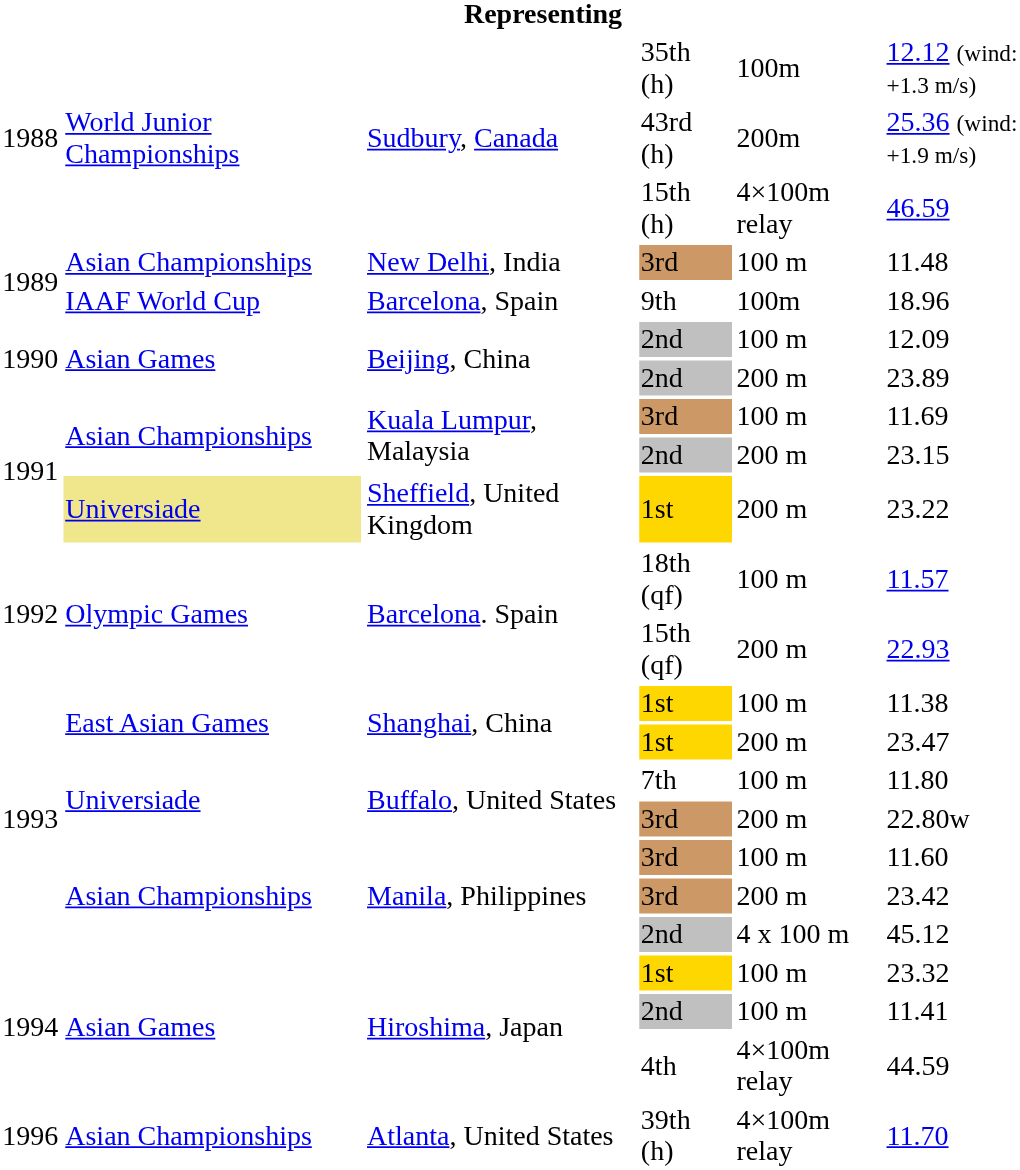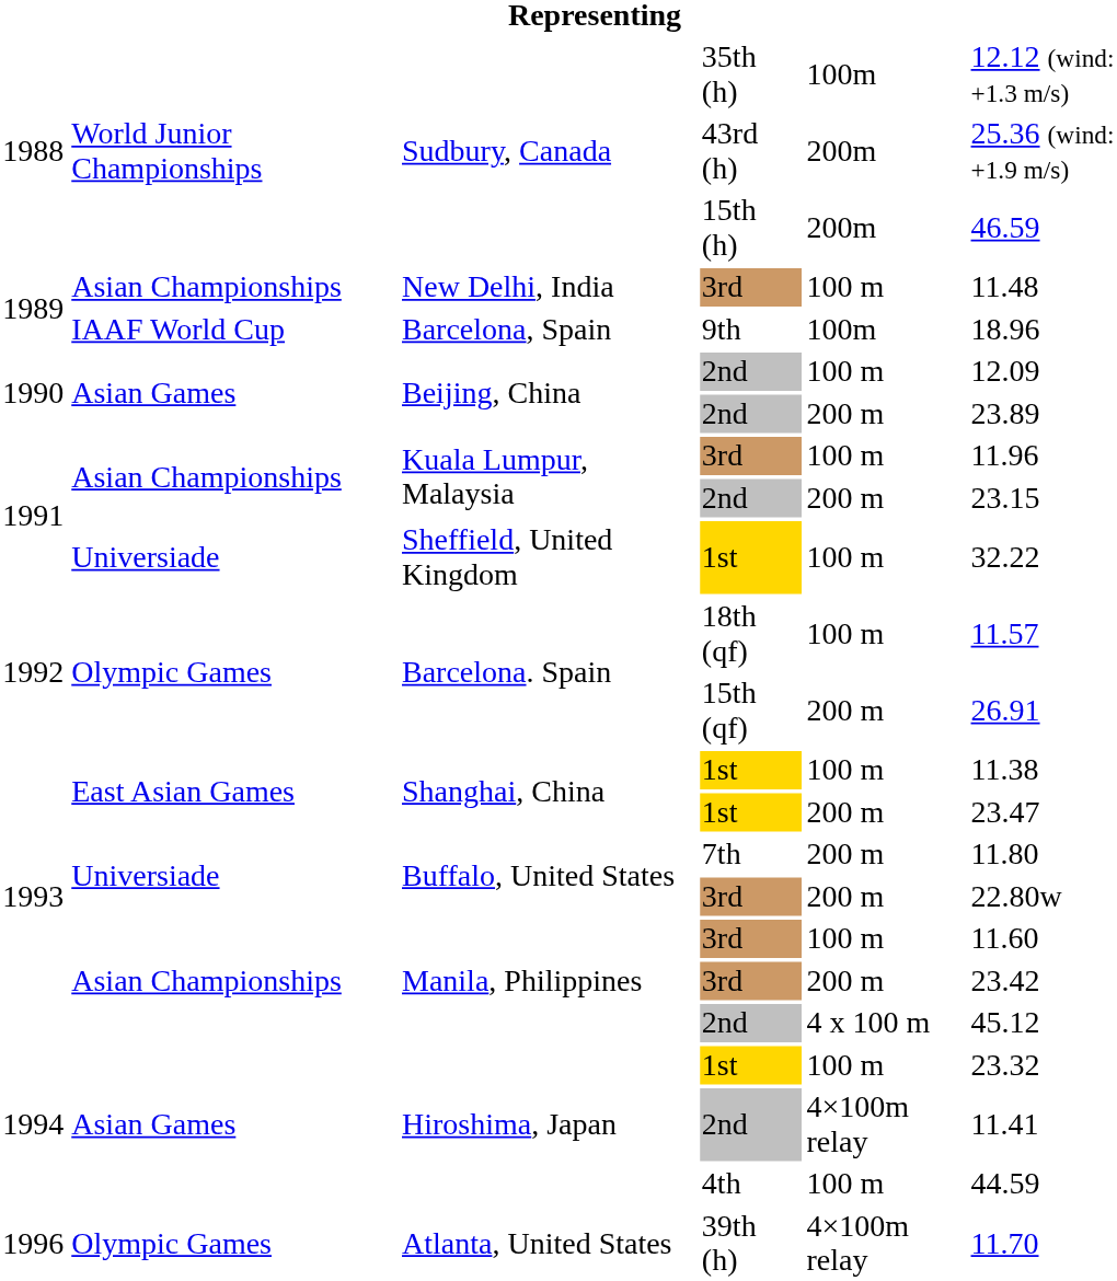 <table>
 <tr>
 <th colspan="6">Representing </th>
 </tr>
 <tr>
 <td rowspan=3>1988</td>
 <td rowspan=3><a href='#'>World Junior Championships</a></td>
 <td rowspan=3><a href='#'>Sudbury</a>, <a href='#'>Canada</a></td>
 <td>35th (h)</td>
 <td>100m</td>
 <td><a href='#'>12.12</a> <small>(wind: +1.3 m/s)</small></td>
 </tr>
 <tr>
 <td>43rd (h)</td>
 <td>200m</td>
 <td><a href='#'>25.36</a> <small>(wind: +1.9 m/s)</small></td>
 </tr>
 <tr>
 <td>15th (h)</td>
-<td>4×100m relay</td>
+<td>200m</td>
 <td><a href='#'>46.59</a></td>
 </tr>
 <tr>
 <td rowspan=2>1989</td>
 <td><a href='#'>Asian Championships</a></td>
 <td><a href='#'>New Delhi</a>, India</td>
 <td bgcolor="cc9966">3rd</td>
 <td>100 m</td>
 <td>11.48</td>
 </tr>
 <tr>
 <td><a href='#'>IAAF World Cup</a></td>
 <td><a href='#'>Barcelona</a>, Spain</td>
 <td>9th</td>
 <td>100m</td>
 <td>18.96</td>
 </tr>
 <tr>
 <td rowspan=2>1990</td>
 <td Rowspan=2><a href='#'>Asian Games</a></td>
 <td Rowspan=2><a href='#'>Beijing</a>, China</td>
 <td bgcolor="silver">2nd</td>
 <td>100 m</td>
 <td>12.09</td>
 </tr>
 <tr>
 <td bgcolor="silver">2nd</td>
 <td>200 m</td>
 <td>23.89</td>
 </tr>
 <tr>
 <td rowspan=3>1991</td>
 <td Rowspan=2><a href='#'>Asian Championships</a></td>
 <td Rowspan=2><a href='#'>Kuala Lumpur</a>, Malaysia</td>
 <td bgcolor="cc9966">3rd</td>
 <td>100 m</td>
-<td>11.69</td>
+<td>11.96</td>
 </tr>
 <tr>
 <td bgcolor="silver">2nd</td>
 <td>200 m</td>
 <td>23.15</td>
 </tr>
 <tr>
-<td style="background: khaki;"><a href='#'>Universiade</a></td>
+<td><a href='#'>Universiade</a></td>
 <td><a href='#'>Sheffield</a>, United Kingdom</td>
 <td bgcolor="gold">1st</td>
-<td>200 m</td>
-<td>23.22</td>
+<td>100 m</td>
+<td>32.22</td>
 </tr>
 <tr>
 <td rowspan=2>1992</td>
 <td rowspan=2><a href='#'>Olympic Games</a></td>
 <td rowspan=2><a href='#'>Barcelona</a>. Spain</td>
 <td>18th (qf)</td>
 <td>100 m</td>
 <td><a href='#'>11.57</a></td>
 </tr>
 <tr>
 <td>15th (qf)</td>
 <td>200 m</td>
-<td><a href='#'>22.93</a></td>
+<td><a href='#'>26.91</a></td>
 </tr>
 <tr>
 <td rowspan=7>1993</td>
 <td rowspan=2><a href='#'>East Asian Games</a></td>
 <td rowspan=2><a href='#'>Shanghai</a>, China</td>
 <td bgcolor="gold">1st</td>
 <td>100 m</td>
 <td>11.38</td>
 </tr>
 <tr>
 <td bgcolor="gold">1st</td>
 <td>200 m</td>
 <td>23.47</td>
 </tr>
 <tr>
 <td rowspan=2><a href='#'>Universiade</a></td>
 <td rowspan=2><a href='#'>Buffalo</a>, United States</td>
 <td>7th</td>
-<td>100 m</td>
+<td>200 m</td>
 <td>11.80</td>
 </tr>
 <tr>
 <td bgcolor="cc9966">3rd</td>
 <td>200 m</td>
 <td>22.80w</td>
 </tr>
 <tr>
 <td rowspan=3><a href='#'>Asian Championships</a></td>
 <td rowspan=3><a href='#'>Manila</a>, Philippines</td>
 <td bgcolor="cc9966">3rd</td>
 <td>100 m</td>
 <td>11.60</td>
 </tr>
 <tr>
 <td bgcolor="cc9966">3rd</td>
 <td>200 m</td>
 <td>23.42</td>
 </tr>
 <tr>
 <td bgcolor="silver">2nd</td>
 <td>4 x 100 m</td>
 <td>45.12</td>
 </tr>
 <tr>
 <td rowspan=3>1994</td>
 <td rowspan=3><a href='#'>Asian Games</a></td>
 <td rowspan=3><a href='#'>Hiroshima</a>, Japan</td>
 <td bgcolor="gold">1st</td>
 <td>100 m</td>
 <td>23.32</td>
 </tr>
 <tr>
 <td bgcolor="silver">2nd</td>
-<td>100 m</td>
+<td>4×100m relay</td>
 <td>11.41</td>
 </tr>
 <tr>
 <td>4th</td>
-<td>4×100m relay</td>
+<td>100 m</td>
 <td>44.59</td>
 </tr>
 <tr>
 <td>1996</td>
-<td><a href='#'>Asian Championships</a></td>
+<td><a href='#'>Olympic Games</a></td>
 <td><a href='#'>Atlanta</a>, United States</td>
 <td>39th (h)</td>
 <td>4×100m relay</td>
 <td><a href='#'>11.70</a></td>
 </tr>
 </table>
